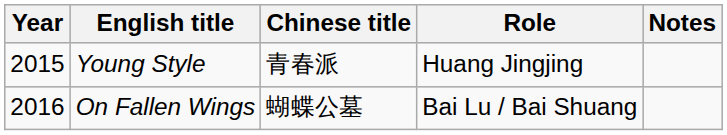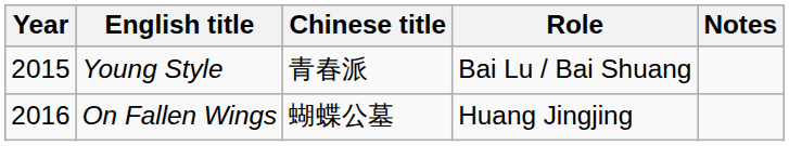 <table class="wikitable sortable">
 <tr>
 <th>Year</th>
 <th>English title</th>
 <th>Chinese title</th>
 <th>Role</th>
 <th class="unsortable">Notes</th>
 </tr>
 <tr>
 <td>2015</td>
 <td><em>Young Style</em></td>
 <td>青春派</td>
-<td>Huang Jingjing</td>
+<td>Bai Lu / Bai Shuang</td>
 <td></td>
 </tr>
 <tr>
 <td>2016</td>
 <td><em>On Fallen Wings</em></td>
 <td>蝴蝶公墓</td>
-<td>Bai Lu / Bai Shuang</td>
+<td>Huang Jingjing</td>
 <td></td>
 </tr>
 </table>
